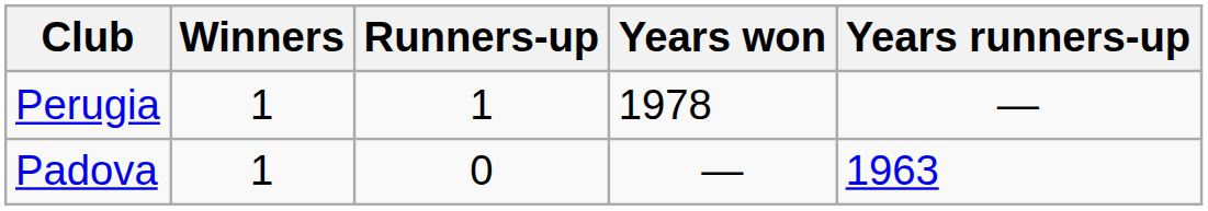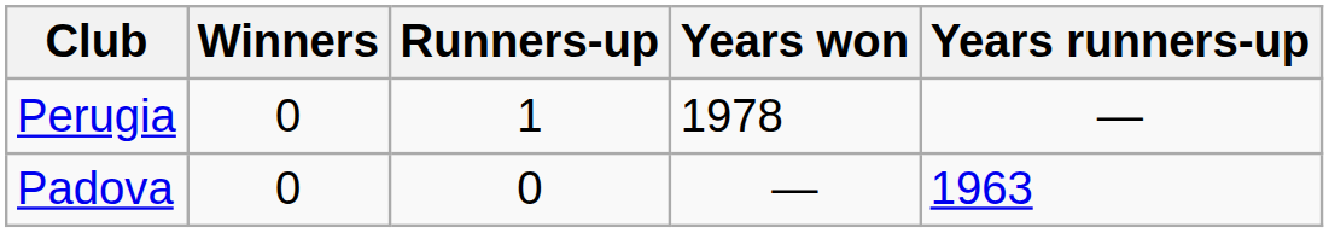 <table class="wikitable sortable">
 <tr>
 <th>Club</th>
 <th>Winners</th>
 <th>Runners-up</th>
 <th class="unsortable">Years won</th>
 <th class="unsortable">Years runners-up</th>
 </tr>
 <tr>
 <td><a href='#'>Perugia</a></td>
-<td align=center>1</td>
+<td align=center>0</td>
 <td align=center>1</td>
 <td>1978</td>
 <td align=center>—</td>
 </tr>
 <tr>
 <td><a href='#'>Padova</a></td>
-<td align=center>1</td>
+<td align=center>0</td>
 <td align=center>0</td>
 <td align=center>—</td>
 <td><a href='#'>1963</a></td>
 </tr>
 </table>
